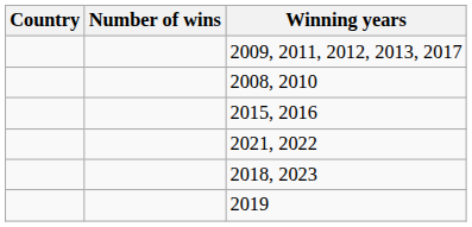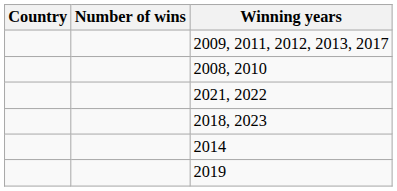 <table class="wikitable">
 <tr>
 <th>Country</th>
 <th>Number of wins</th>
 <th>Winning years</th>
 </tr>
 <tr>
 <td></td>
 <td></td>
 <td>2009, 2011, 2012, 2013, 2017</td>
 </tr>
 <tr>
 <td></td>
 <td></td>
 <td>2008, 2010</td>
 </tr>
 <tr>
 <td></td>
 <td></td>
-<td>2015, 2016</td>
-</tr>
-<tr>
-<td></td>
-<td></td>
 <td>2021, 2022</td>
 </tr>
 <tr>
 <td></td>
 <td></td>
 <td>2018, 2023</td>
 </tr>
 <tr>
 <td></td>
 <td></td>
+<td>2014</td>
+</tr>
+<tr>
+<td></td>
+<td></td>
 <td>2019</td>
 </tr>
 </table>
